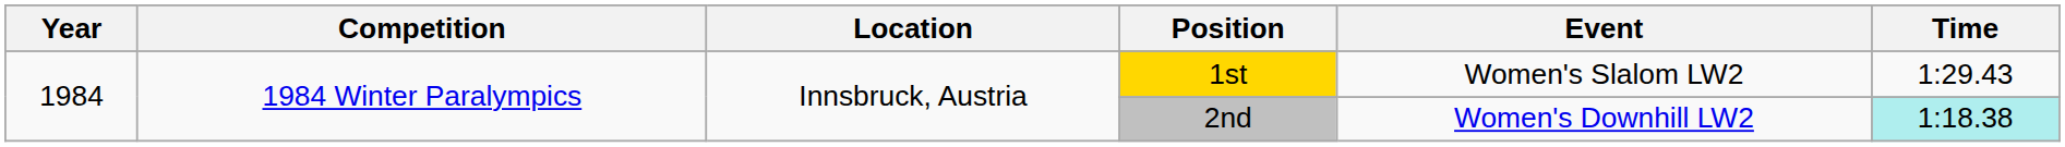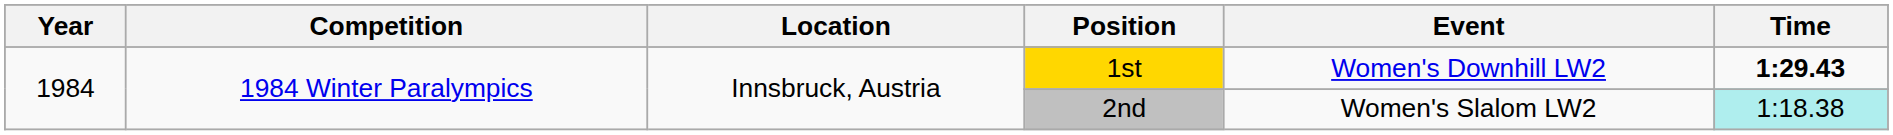 <table class="wikitable" width=65% style="font-size:90%; text-align:center;">
 <tr>
 <th>Year</th>
 <th>Competition</th>
 <th>Location</th>
 <th>Position</th>
 <th>Event</th>
 <th>Time</th>
 </tr>
 <tr>
 <td rowspan=2>1984</td>
 <td rowspan=2><a href='#'>1984 Winter Paralympics</a></td>
 <td rowspan=2>Innsbruck, Austria</td>
 <td bgcolor=gold>1st</td>
-<td>Women's Slalom LW2</td>
-<td>1:29.43</td>
+<td><a href='#'>Women's Downhill LW2</a></td>
+<td><strong>1:29.43</strong></td>
 </tr>
 <tr>
 <td bgcolor=silver>2nd</td>
-<td><a href='#'>Women's Downhill LW2</a></td>
+<td>Women's Slalom LW2</td>
 <td style="background: paleturquoise;">1:18.38</td>
 </tr>
 </table>
